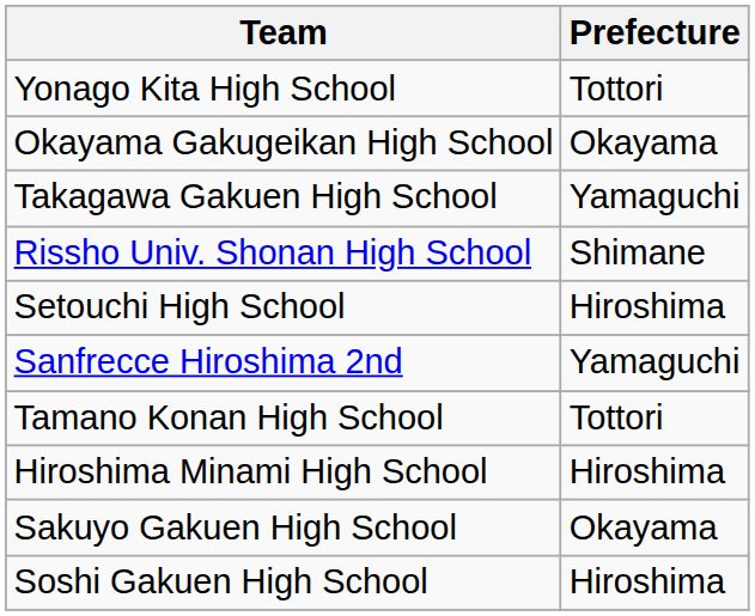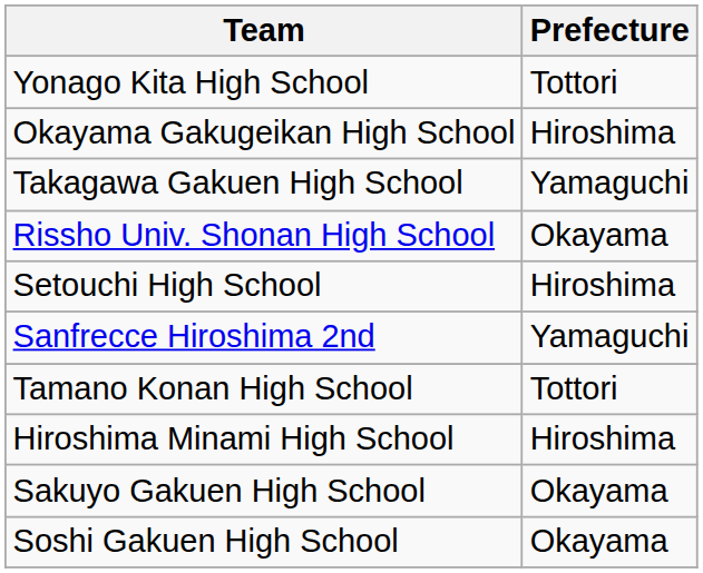 <table class="wikitable sortable">
 <tr>
 <th>Team</th>
 <th>Prefecture</th>
 </tr>
 <tr>
 <td>Yonago Kita High School</td>
 <td>Tottori</td>
 </tr>
 <tr>
 <td>Okayama Gakugeikan High School</td>
-<td>Okayama</td>
+<td>Hiroshima</td>
 </tr>
 <tr>
 <td>Takagawa Gakuen High School</td>
 <td>Yamaguchi</td>
 </tr>
 <tr>
 <td><a href='#'>Rissho Univ. Shonan High School</a></td>
-<td>Shimane</td>
+<td>Okayama</td>
 </tr>
 <tr>
 <td>Setouchi High School</td>
 <td>Hiroshima</td>
 </tr>
 <tr>
 <td><a href='#'>Sanfrecce Hiroshima 2nd</a></td>
 <td>Yamaguchi</td>
 </tr>
 <tr>
 <td>Tamano Konan High School</td>
 <td>Tottori</td>
 </tr>
 <tr>
 <td>Hiroshima Minami High School</td>
 <td>Hiroshima</td>
 </tr>
 <tr>
 <td>Sakuyo Gakuen High School</td>
 <td>Okayama</td>
 </tr>
 <tr>
 <td>Soshi Gakuen High School</td>
-<td>Hiroshima</td>
+<td>Okayama</td>
 </tr>
 </table>
